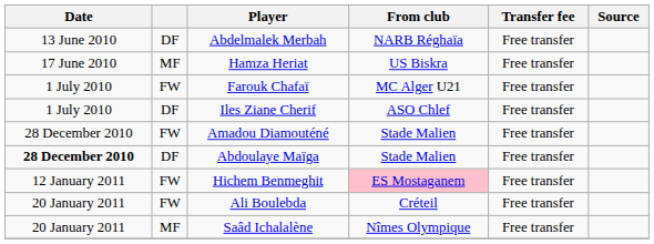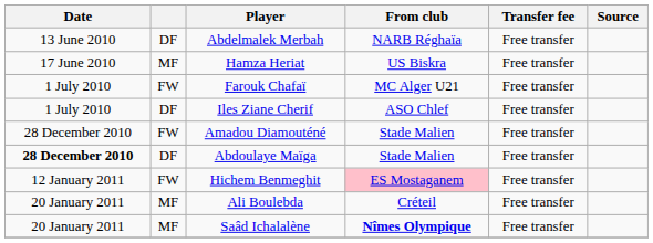 <table class="wikitable sortable" style="width:70%; text-align:center; font-size:85%; text-align:centre;">
 <tr>
 <th>Date</th>
 <th></th>
 <th>Player</th>
 <th>From club</th>
 <th>Transfer fee</th>
 <th>Source</th>
 </tr>
 <tr>
 <td>13 June 2010</td>
 <td>DF</td>
 <td> <a href='#'>Abdelmalek Merbah</a></td>
 <td><a href='#'>NARB Réghaïa</a></td>
 <td>Free transfer</td>
 <td></td>
 </tr>
 <tr>
 <td>17 June 2010</td>
 <td>MF</td>
 <td> <a href='#'>Hamza Heriat</a></td>
 <td><a href='#'>US Biskra</a></td>
 <td>Free transfer</td>
 <td></td>
 </tr>
 <tr>
 <td>1 July 2010</td>
 <td>FW</td>
 <td> <a href='#'>Farouk Chafaï</a></td>
 <td><a href='#'>MC Alger</a> U21</td>
 <td>Free transfer</td>
 <td></td>
 </tr>
 <tr>
 <td>1 July 2010</td>
 <td>DF</td>
 <td> <a href='#'>Iles Ziane Cherif</a></td>
 <td><a href='#'>ASO Chlef</a></td>
 <td>Free transfer</td>
 <td></td>
 </tr>
 <tr>
 <td>28 December 2010</td>
 <td>FW</td>
 <td> <a href='#'>Amadou Diamouténé</a></td>
 <td> <a href='#'>Stade Malien</a></td>
 <td>Free transfer</td>
 <td></td>
 </tr>
 <tr>
 <td><strong>28 December 2010</strong></td>
 <td>DF</td>
 <td> <a href='#'>Abdoulaye Maïga</a></td>
 <td> <a href='#'>Stade Malien</a></td>
 <td>Free transfer</td>
 <td></td>
 </tr>
 <tr>
 <td>12 January 2011</td>
 <td>FW</td>
 <td> <a href='#'>Hichem Benmeghit</a></td>
 <td style="background: pink;"><a href='#'>ES Mostaganem</a></td>
 <td>Free transfer</td>
 <td></td>
 </tr>
 <tr>
 <td>20 January 2011</td>
-<td>FW</td>
+<td>MF</td>
 <td> <a href='#'>Ali Boulebda</a></td>
 <td> <a href='#'>Créteil</a></td>
 <td>Free transfer</td>
 <td></td>
 </tr>
 <tr>
 <td>20 January 2011</td>
 <td>MF</td>
 <td> <a href='#'>Saâd Ichalalène</a></td>
-<td> <a href='#'>Nîmes Olympique</a></td>
+<td><strong> <a href='#'>Nîmes Olympique</a></strong></td>
 <td>Free transfer</td>
 <td></td>
 </tr>
 <tr>
 </tr>
 </table>
